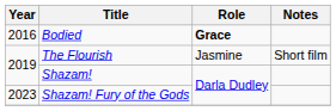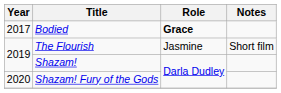 <table class="wikitable">
 <tr style="background:#ccc; text-align:center;">
 <th>Year</th>
 <th>Title</th>
 <th>Role</th>
 <th>Notes</th>
 </tr>
 <tr>
-<td>2016</td>
+<td>2017</td>
 <td><em><a href='#'>Bodied</a></em></td>
 <td><strong>Grace</strong></td>
 <td></td>
 </tr>
 <tr>
 <td rowspan="2">2019</td>
 <td><em><a href='#'>The Flourish</a></em></td>
 <td>Jasmine</td>
 <td>Short film</td>
 </tr>
 <tr>
 <td><em><a href='#'>Shazam!</a></em></td>
 <td rowspan="2"><a href='#'>Darla Dudley</a></td>
 <td></td>
 </tr>
 <tr>
-<td>2023</td>
+<td>2020</td>
 <td><em><a href='#'>Shazam! Fury of the Gods</a></em></td>
 <td></td>
 </tr>
 <tr>
 </tr>
 </table>
